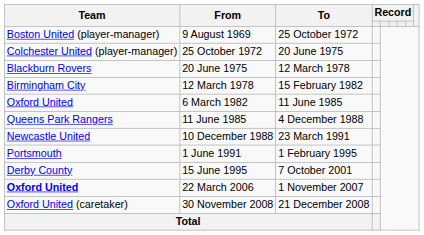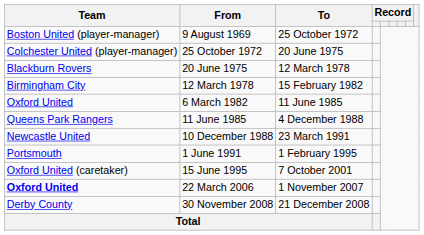 <table class=wikitable style="text-align: left">
 <tr>
 <th rowspan="2">Team</th>
 <th rowspan="2">From</th>
 <th rowspan="2">To</th>
 <th colspan="5">Record</th>
 <th rowspan="2"></th>
 </tr>
 <tr>
 <th></th>
 <th></th>
 <th></th>
 <th></th>
 <th></th>
 </tr>
 <tr>
 <td><a href='#'>Boston United</a> (player-manager)</td>
 <td>9 August 1969</td>
 <td>25 October 1972<br></td>
 <td style="text-align: center"></td>
 </tr>
 <tr>
 <td><a href='#'>Colchester United</a> (player-manager)</td>
 <td>25 October 1972</td>
 <td>20 June 1975<br></td>
 <td style="text-align: center"></td>
 </tr>
 <tr>
 <td><a href='#'>Blackburn Rovers</a></td>
 <td>20 June 1975</td>
 <td>12 March 1978<br></td>
 <td style="text-align: center"></td>
 </tr>
 <tr>
 <td align=left><a href='#'>Birmingham City</a></td>
 <td align=left>12 March 1978</td>
 <td align=left>15 February 1982<br></td>
 <td style="text-align: center"></td>
 </tr>
 <tr>
 <td align=left><a href='#'>Oxford United</a></td>
 <td align=left>6 March 1982</td>
 <td align=left>11 June 1985<br></td>
 <td style="text-align: center"></td>
 </tr>
 <tr>
 <td align=left><a href='#'>Queens Park Rangers</a></td>
 <td align=left>11 June 1985</td>
 <td align=left>4 December 1988<br></td>
 <td style="text-align: center"></td>
 </tr>
 <tr>
 <td align=left><a href='#'>Newcastle United</a></td>
 <td align=left>10 December 1988</td>
 <td align=left>23 March 1991<br></td>
 <td style="text-align: center"></td>
 </tr>
 <tr>
 <td align=left><a href='#'>Portsmouth</a></td>
 <td align=left>1 June 1991</td>
 <td align=left>1 February 1995<br></td>
 <td style="text-align: center"></td>
 </tr>
 <tr>
-<td align=left><a href='#'>Derby County</a></td>
+<td align=left><a href='#'>Oxford United</a> (caretaker)</td>
 <td align=left>15 June 1995</td>
 <td align=left>7 October 2001<br></td>
 <td style="text-align: center"></td>
 </tr>
 <tr>
 <td align=left><strong><a href='#'>Oxford United</a></strong></td>
 <td align=left>22 March 2006</td>
 <td align=left>1 November 2007<br></td>
 <td style="text-align: center"></td>
 </tr>
 <tr>
-<td align=left><a href='#'>Oxford United</a> (caretaker)</td>
+<td align=left><a href='#'>Derby County</a></td>
 <td align=left>30 November 2008</td>
 <td align=left>21 December 2008<br></td>
 <td style="text-align: center"></td>
 </tr>
 <tr>
 <th colspan="3">Total<br></th>
 <th></th>
 </tr>
 </table>
